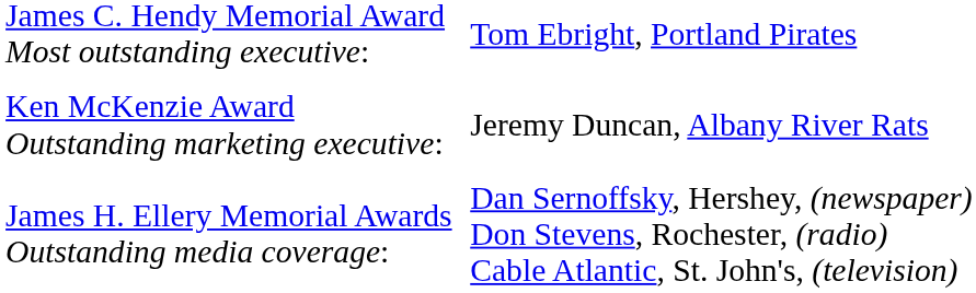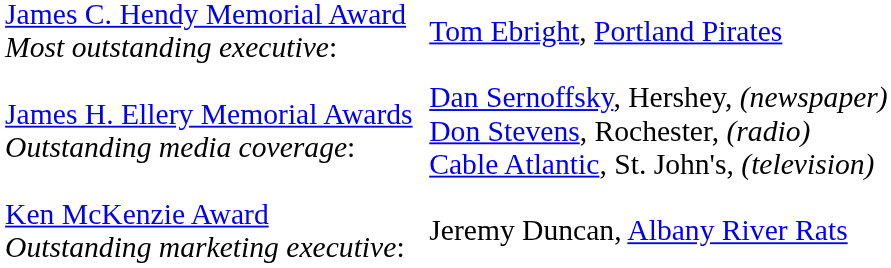 <table cellpadding="3" cellspacing="3">
 <tr>
 <td><a href='#'>James C. Hendy Memorial Award</a><br><em>Most outstanding executive</em>:</td>
 <td><a href='#'>Tom Ebright</a>, <a href='#'>Portland Pirates</a></td>
 </tr>
 <tr>
+<td><a href='#'>James H. Ellery Memorial Awards</a> <br><em>Outstanding media coverage</em>:</td>
+<td><a href='#'>Dan Sernoffsky</a>, Hershey, <em>(newspaper)</em><br><a href='#'>Don Stevens</a>, Rochester, <em>(radio)</em><br><a href='#'>Cable Atlantic</a>, St. John's, <em>(television)</em></td>
+</tr>
+<tr>
 <td><a href='#'>Ken McKenzie Award</a><br><em>Outstanding marketing executive</em>:</td>
 <td>Jeremy Duncan, <a href='#'>Albany River Rats</a></td>
 </tr>
-<tr>
-<td><a href='#'>James H. Ellery Memorial Awards</a> <br><em>Outstanding media coverage</em>:</td>
-<td><a href='#'>Dan Sernoffsky</a>, Hershey, <em>(newspaper)</em><br><a href='#'>Don Stevens</a>, Rochester, <em>(radio)</em><br><a href='#'>Cable Atlantic</a>, St. John's, <em>(television)</em></td>
-</tr>
 </table>
